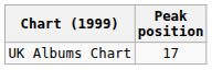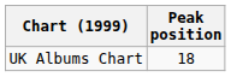 <table class="wikitable sortable">
 <tr>
 <th>Chart (1999)</th>
 <th>Peak<br>position</th>
 </tr>
 <tr>
 <td>UK Albums Chart</td>
-<td style="text-align:center;">17</td>
+<td style="text-align:center;">18</td>
 </tr>
 </table>
